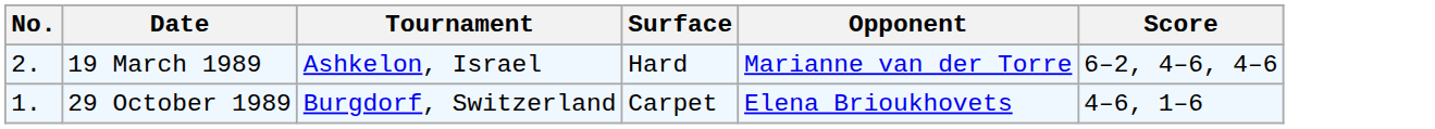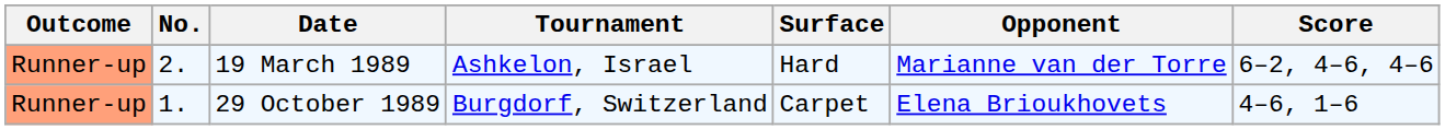 <table class="sortable wikitable" style=font-size:97%>
 <tr>
+<th>Outcome</th>
 <th>No.</th>
 <th>Date</th>
 <th>Tournament</th>
 <th>Surface</th>
 <th>Opponent</th>
 <th>Score</th>
 </tr>
 <tr style="background:#f0f8ff;">
+<td bgcolor="FFA07A">Runner-up</td>
 <td>2.</td>
 <td>19 March 1989</td>
 <td><a href='#'>Ashkelon</a>, Israel</td>
 <td>Hard</td>
 <td> <a href='#'>Marianne van der Torre</a></td>
 <td>6–2, 4–6, 4–6</td>
 </tr>
 <tr style="background:#f0f8ff;">
+<td bgcolor="FFA07A">Runner-up</td>
 <td>1.</td>
 <td>29 October 1989</td>
 <td><a href='#'>Burgdorf</a>, Switzerland</td>
 <td>Carpet</td>
 <td> <a href='#'>Elena Brioukhovets</a></td>
 <td>4–6, 1–6</td>
 </tr>
 </table>
